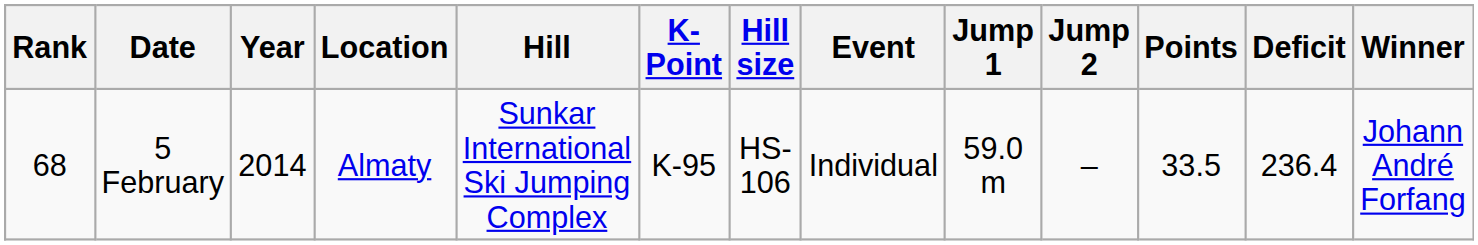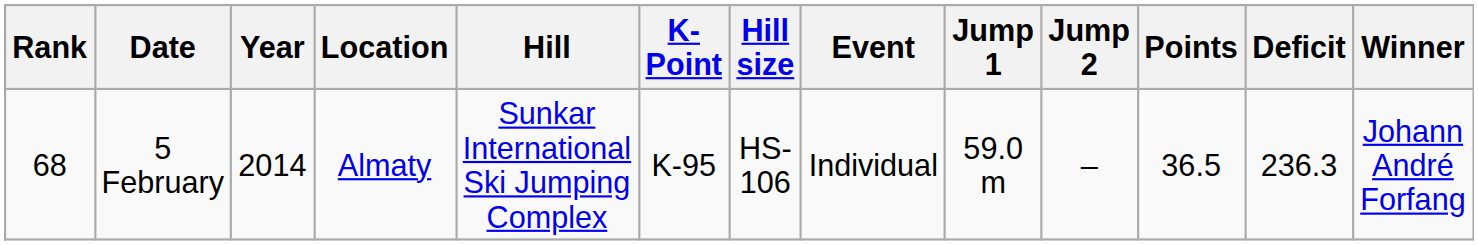 <table class="wikitable" style="font-size: 89%; text-align:center">
 <tr>
 <th>Rank</th>
 <th>Date</th>
 <th>Year</th>
 <th>Location</th>
 <th>Hill</th>
 <th><a href='#'>K-Point</a></th>
 <th><a href='#'>Hill size</a></th>
 <th>Event</th>
 <th>Jump 1</th>
 <th>Jump 2</th>
 <th>Points</th>
 <th>Deficit</th>
 <th>Winner</th>
 </tr>
 <tr>
 <td>68</td>
 <td>5 February</td>
 <td>2014</td>
 <td> <a href='#'>Almaty</a></td>
 <td><a href='#'>Sunkar International Ski Jumping Complex</a></td>
 <td>K-95</td>
 <td>HS-106</td>
 <td>Individual</td>
 <td>59.0 m</td>
 <td>–</td>
-<td>33.5</td>
-<td>236.4</td>
+<td>36.5</td>
+<td>236.3</td>
 <td><a href='#'>Johann André Forfang</a></td>
 </tr>
 </table>
